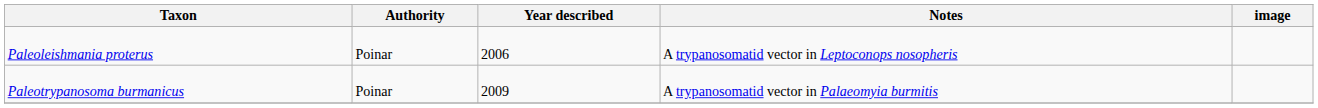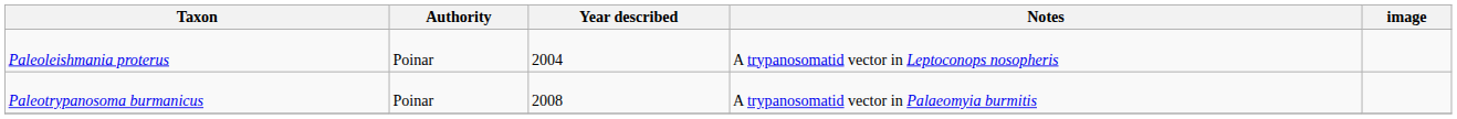 <table class="wikitable sortable" align="center" width="75%">
 <tr>
 <th>Taxon</th>
 <th>Authority</th>
 <th>Year described</th>
 <th>Notes</th>
 <th>image</th>
 </tr>
 <tr>
 <td><br><em><a href='#'>Paleoleishmania proterus</a></em></td>
 <td><br>Poinar</td>
-<td><br>2006</td>
+<td><br>2004</td>
 <td><br>A <a href='#'>trypanosomatid</a> vector in <em><a href='#'>Leptoconops nosopheris</a></em></td>
 <td><br></td>
 </tr>
 <tr>
 <td><br><em><a href='#'>Paleotrypanosoma burmanicus</a></em></td>
 <td><br>Poinar</td>
-<td><br>2009</td>
+<td><br>2008</td>
 <td><br>A <a href='#'>trypanosomatid</a> vector in <em><a href='#'>Palaeomyia burmitis</a></em></td>
 <td><br><em></td>
 </tr>
 <tr>
 </tr>
 </table>
